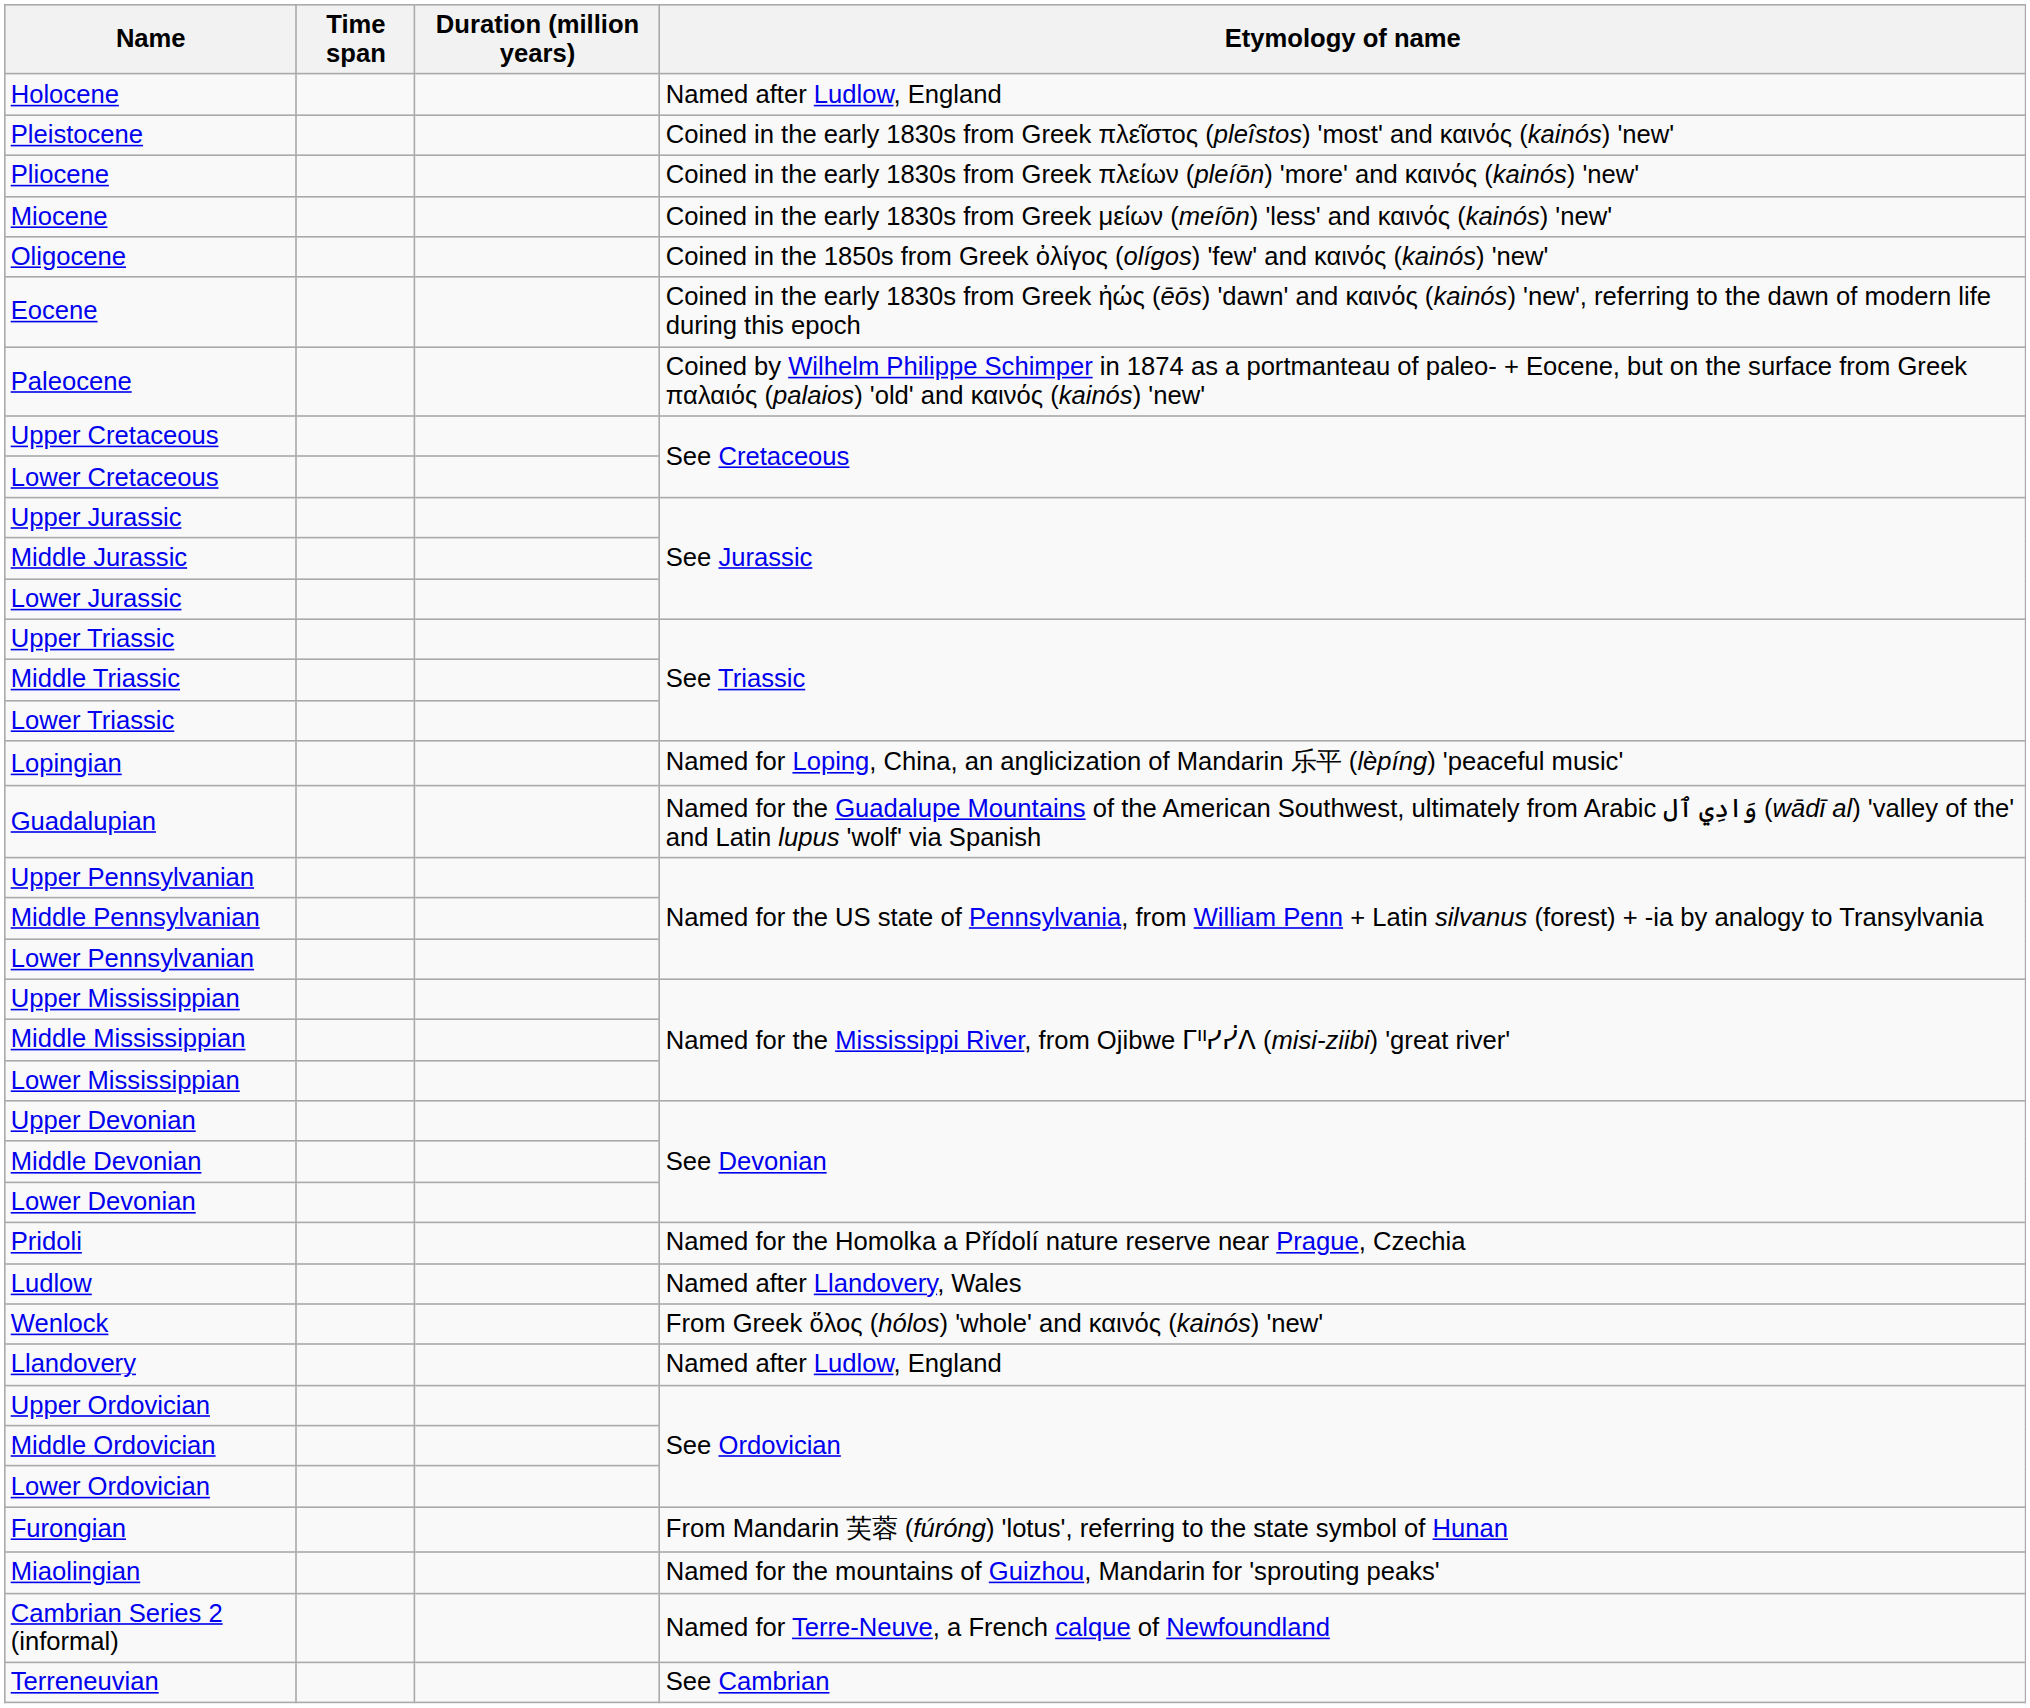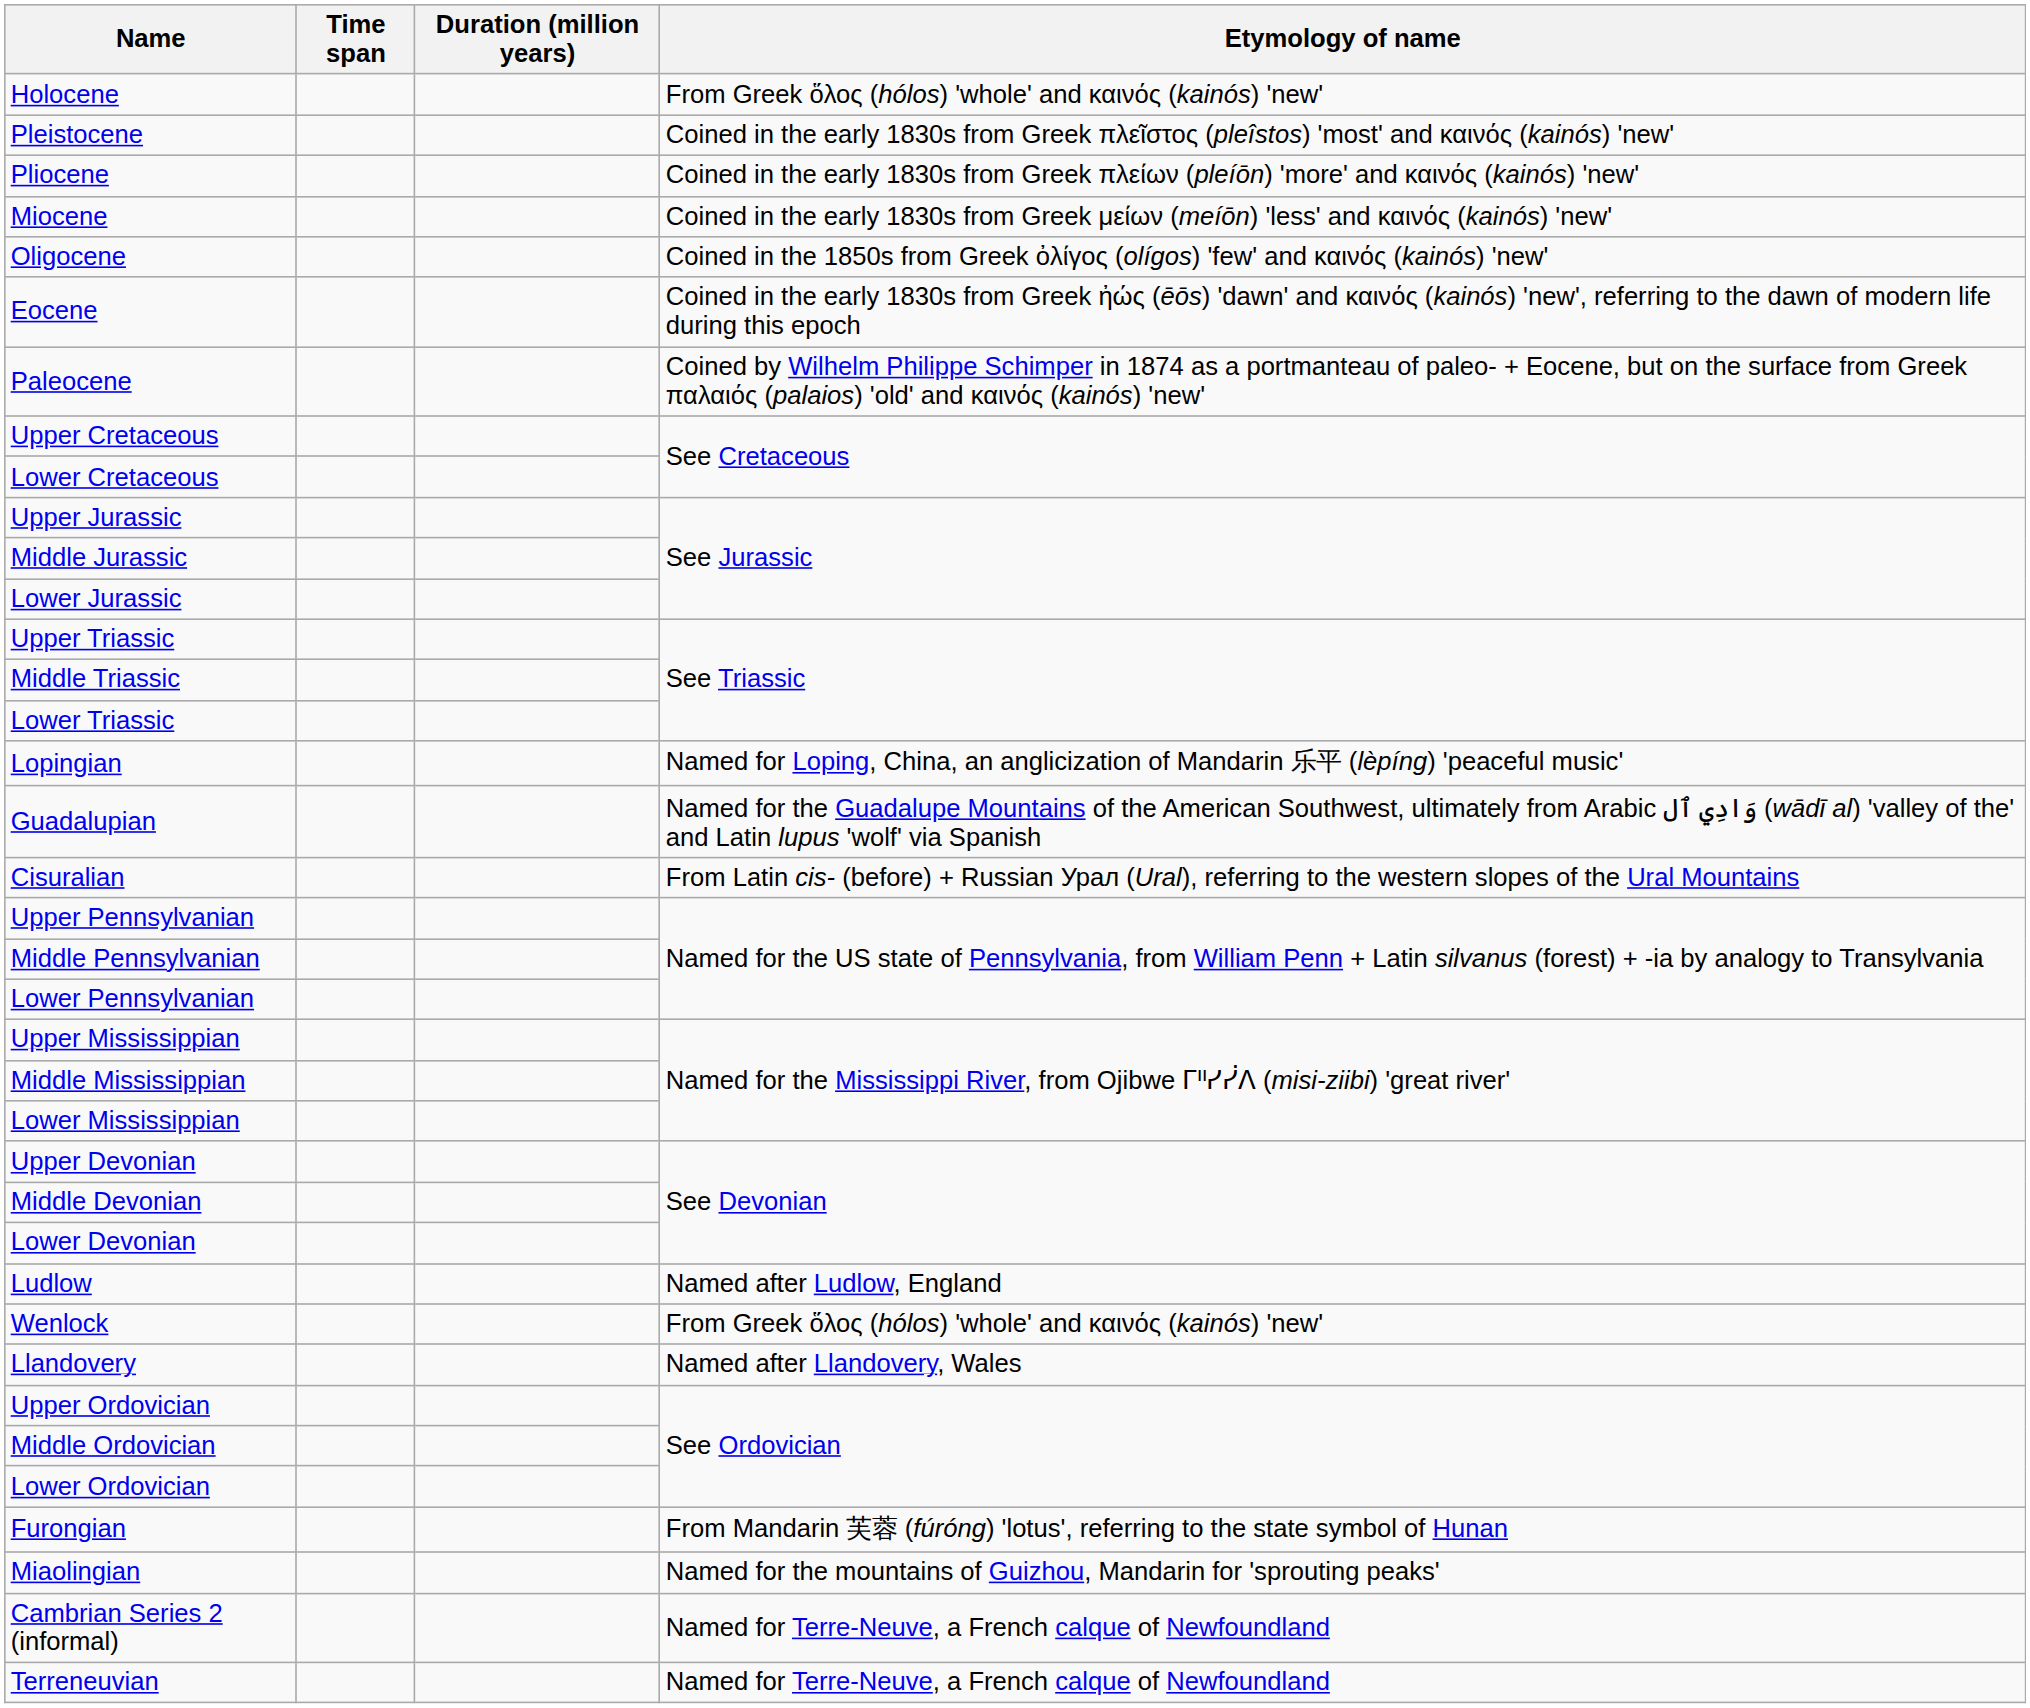 <table class="wikitable mw-collapsible" style = "margin-left: auto; margin-right: auto; border: none;">
 <tr>
 <th>Name</th>
 <th>Time span</th>
 <th>Duration (million years)</th>
 <th>Etymology of name</th>
 </tr>
 <tr>
 <td><a href='#'>Holocene</a></td>
 <td></td>
 <td></td>
-<td>Named after <a href='#'>Ludlow</a>, England</td>
+<td>From Greek ὅλος (<em>hólos</em>) 'whole' and καινός (<em>kainós</em>) 'new'</td>
 </tr>
 <tr>
 <td><a href='#'>Pleistocene</a></td>
 <td></td>
 <td></td>
 <td>Coined in the early 1830s from Greek πλεῖστος (<em>pleîstos</em>) 'most' and καινός (<em>kainós</em>) 'new'</td>
 </tr>
 <tr>
 <td><a href='#'>Pliocene</a></td>
 <td></td>
 <td></td>
 <td>Coined in the early 1830s from Greek πλείων (<em>pleíōn</em>) 'more' and καινός (<em>kainós</em>) 'new'</td>
 </tr>
 <tr>
 <td><a href='#'>Miocene</a></td>
 <td></td>
 <td></td>
 <td>Coined in the early 1830s from Greek μείων (<em>meíōn</em>) 'less' and καινός (<em>kainós</em>) 'new'</td>
 </tr>
 <tr>
 <td><a href='#'>Oligocene</a></td>
 <td></td>
 <td></td>
 <td>Coined in the 1850s from Greek ὀλίγος (<em>olígos</em>) 'few' and καινός (<em>kainós</em>) 'new'</td>
 </tr>
 <tr>
 <td><a href='#'>Eocene</a></td>
 <td></td>
 <td></td>
 <td>Coined in the early 1830s from Greek ἠώς (<em>ēōs</em>) 'dawn' and καινός (<em>kainós</em>) 'new', referring to the dawn of modern life during this epoch</td>
 </tr>
 <tr>
 <td><a href='#'>Paleocene</a></td>
 <td></td>
 <td></td>
 <td>Coined by <a href='#'>Wilhelm Philippe Schimper</a> in 1874 as a portmanteau of paleo- + Eocene, but on the surface from Greek παλαιός (<em>palaios</em>) 'old' and καινός (<em>kainós</em>) 'new'</td>
 </tr>
 <tr>
 <td><a href='#'>Upper Cretaceous</a></td>
 <td></td>
 <td></td>
 <td rowspan="2">See <a href='#'>Cretaceous</a></td>
 </tr>
 <tr>
 <td><a href='#'>Lower Cretaceous</a></td>
 <td></td>
 <td></td>
 </tr>
 <tr>
 <td><a href='#'>Upper Jurassic</a><br></td>
 <td></td>
 <td></td>
 <td rowspan="3">See <a href='#'>Jurassic</a></td>
 </tr>
 <tr>
 <td><a href='#'>Middle Jurassic</a></td>
 <td></td>
 <td></td>
 </tr>
 <tr>
 <td><a href='#'>Lower Jurassic</a><br></td>
 <td></td>
 <td></td>
 </tr>
 <tr>
 <td><a href='#'>Upper Triassic</a></td>
 <td></td>
 <td></td>
 <td rowspan="3">See <a href='#'>Triassic</a></td>
 </tr>
 <tr>
 <td><a href='#'>Middle Triassic</a><br></td>
 <td></td>
 <td></td>
 </tr>
 <tr>
 <td><a href='#'>Lower Triassic</a></td>
 <td></td>
 <td></td>
 </tr>
 <tr>
 <td><a href='#'>Lopingian</a></td>
 <td></td>
 <td></td>
 <td>Named for <a href='#'>Loping</a>, China, an anglicization of Mandarin 乐平 (<em>lèpíng</em>) 'peaceful music'</td>
 </tr>
 <tr>
 <td><a href='#'>Guadalupian</a></td>
 <td></td>
 <td></td>
 <td>Named for the <a href='#'>Guadalupe Mountains</a> of the American Southwest, ultimately from Arabic وَادِي ٱل (<em>wādī al</em>) 'valley of the' and Latin <em>lupus</em> 'wolf' via Spanish</td>
 </tr>
 <tr>
+<td><a href='#'>Cisuralian</a></td>
+<td></td>
+<td></td>
+<td>From Latin <em>cis-</em> (before) + Russian Урал (<em>Ural</em>), referring to the western slopes of the <a href='#'>Ural Mountains</a></td>
+</tr>
+<tr>
 <td><a href='#'>Upper Pennsylvanian</a></td>
 <td></td>
 <td></td>
 <td rowspan="3">Named for the US state of <a href='#'>Pennsylvania</a>, from <a href='#'>William Penn</a> + Latin <em>silvanus</em> (forest) + -ia by analogy to Transylvania</td>
 </tr>
 <tr>
 <td><a href='#'>Middle Pennsylvanian</a></td>
 <td></td>
 <td></td>
 </tr>
 <tr>
 <td><a href='#'>Lower Pennsylvanian</a></td>
 <td></td>
 <td></td>
 </tr>
 <tr>
 <td><a href='#'>Upper Mississippian</a></td>
 <td></td>
 <td></td>
 <td rowspan="3">Named for the <a href='#'>Mississippi River</a>, from Ojibwe ᒥᐦᓯᓰᐱ (<em>misi-ziibi</em>) 'great river'</td>
 </tr>
 <tr>
 <td><a href='#'>Middle Mississippian</a></td>
 <td></td>
 <td></td>
 </tr>
 <tr>
 <td><a href='#'>Lower Mississippian</a></td>
 <td></td>
 <td></td>
 </tr>
 <tr>
 <td><a href='#'>Upper Devonian</a></td>
 <td></td>
 <td></td>
 <td rowspan="3">See <a href='#'>Devonian</a></td>
 </tr>
 <tr>
 <td><a href='#'>Middle Devonian</a></td>
 <td></td>
 <td></td>
 </tr>
 <tr>
 <td><a href='#'>Lower Devonian</a></td>
 <td></td>
 <td></td>
 </tr>
 <tr>
-<td><a href='#'>Pridoli</a></td>
-<td></td>
-<td></td>
-<td>Named for the Homolka a Přídolí nature reserve near <a href='#'>Prague</a>, Czechia</td>
-</tr>
-<tr>
 <td><a href='#'>Ludlow</a></td>
 <td></td>
 <td></td>
-<td>Named after <a href='#'>Llandovery</a>, Wales</td>
+<td>Named after <a href='#'>Ludlow</a>, England</td>
 </tr>
 <tr>
 <td><a href='#'>Wenlock</a></td>
 <td></td>
 <td></td>
 <td>From Greek ὅλος (<em>hólos</em>) 'whole' and καινός (<em>kainós</em>) 'new'</td>
 </tr>
 <tr>
 <td><a href='#'>Llandovery</a></td>
 <td></td>
 <td></td>
-<td>Named after <a href='#'>Ludlow</a>, England</td>
+<td>Named after <a href='#'>Llandovery</a>, Wales</td>
 </tr>
 <tr>
 <td><a href='#'>Upper Ordovician</a></td>
 <td></td>
 <td></td>
 <td rowspan="3">See <a href='#'>Ordovician</a></td>
 </tr>
 <tr>
 <td><a href='#'>Middle Ordovician</a></td>
 <td></td>
 <td></td>
 </tr>
 <tr>
 <td><a href='#'>Lower Ordovician</a></td>
 <td></td>
 <td></td>
 </tr>
 <tr>
 <td><a href='#'>Furongian</a></td>
 <td></td>
 <td></td>
 <td>From Mandarin 芙蓉 (<em>fúróng</em>) 'lotus', referring to the state symbol of <a href='#'>Hunan</a></td>
 </tr>
 <tr>
 <td><a href='#'>Miaolingian</a></td>
 <td></td>
 <td></td>
 <td>Named for the  mountains of <a href='#'>Guizhou</a>, Mandarin for 'sprouting peaks'</td>
 </tr>
 <tr>
 <td><a href='#'>Cambrian Series 2</a> (informal)</td>
 <td></td>
 <td></td>
 <td>Named for <a href='#'>Terre-Neuve</a>, a French <a href='#'>calque</a> of <a href='#'>Newfoundland</a></td>
 </tr>
 <tr>
 <td><a href='#'>Terreneuvian</a></td>
 <td></td>
 <td></td>
-<td>See <a href='#'>Cambrian</a></td>
+<td>Named for <a href='#'>Terre-Neuve</a>, a French <a href='#'>calque</a> of <a href='#'>Newfoundland</a></td>
 </tr>
 </table>
